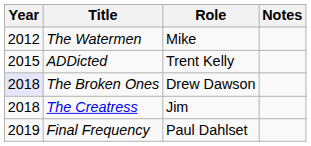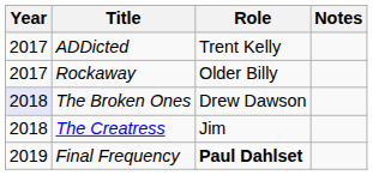 <table class="wikitable">
 <tr>
 <th>Year</th>
 <th>Title</th>
 <th>Role</th>
 <th>Notes</th>
 </tr>
 <tr>
-<td>2012</td>
-<td><em>The Watermen</em></td>
-<td>Mike</td>
+<td>2017</td>
+<td><em>ADDicted</em></td>
+<td>Trent Kelly</td>
 <td></td>
 </tr>
 <tr>
-<td>2015</td>
-<td><em>ADDicted</em></td>
-<td>Trent Kelly</td>
+<td>2017</td>
+<td><em>Rockaway</em></td>
+<td>Older Billy</td>
 <td></td>
 </tr>
 <tr>
 <td style="background: lavender;">2018</td>
 <td><em>The Broken Ones</em></td>
 <td>Drew Dawson</td>
 <td></td>
 </tr>
 <tr>
 <td>2018</td>
 <td><em><a href='#'>The Creatress</a></em></td>
 <td>Jim</td>
 <td></td>
 </tr>
 <tr>
 <td>2019</td>
 <td><em>Final Frequency</em></td>
-<td>Paul Dahlset</td>
+<td><strong>Paul Dahlset</strong></td>
 <td></td>
 </tr>
 </table>
